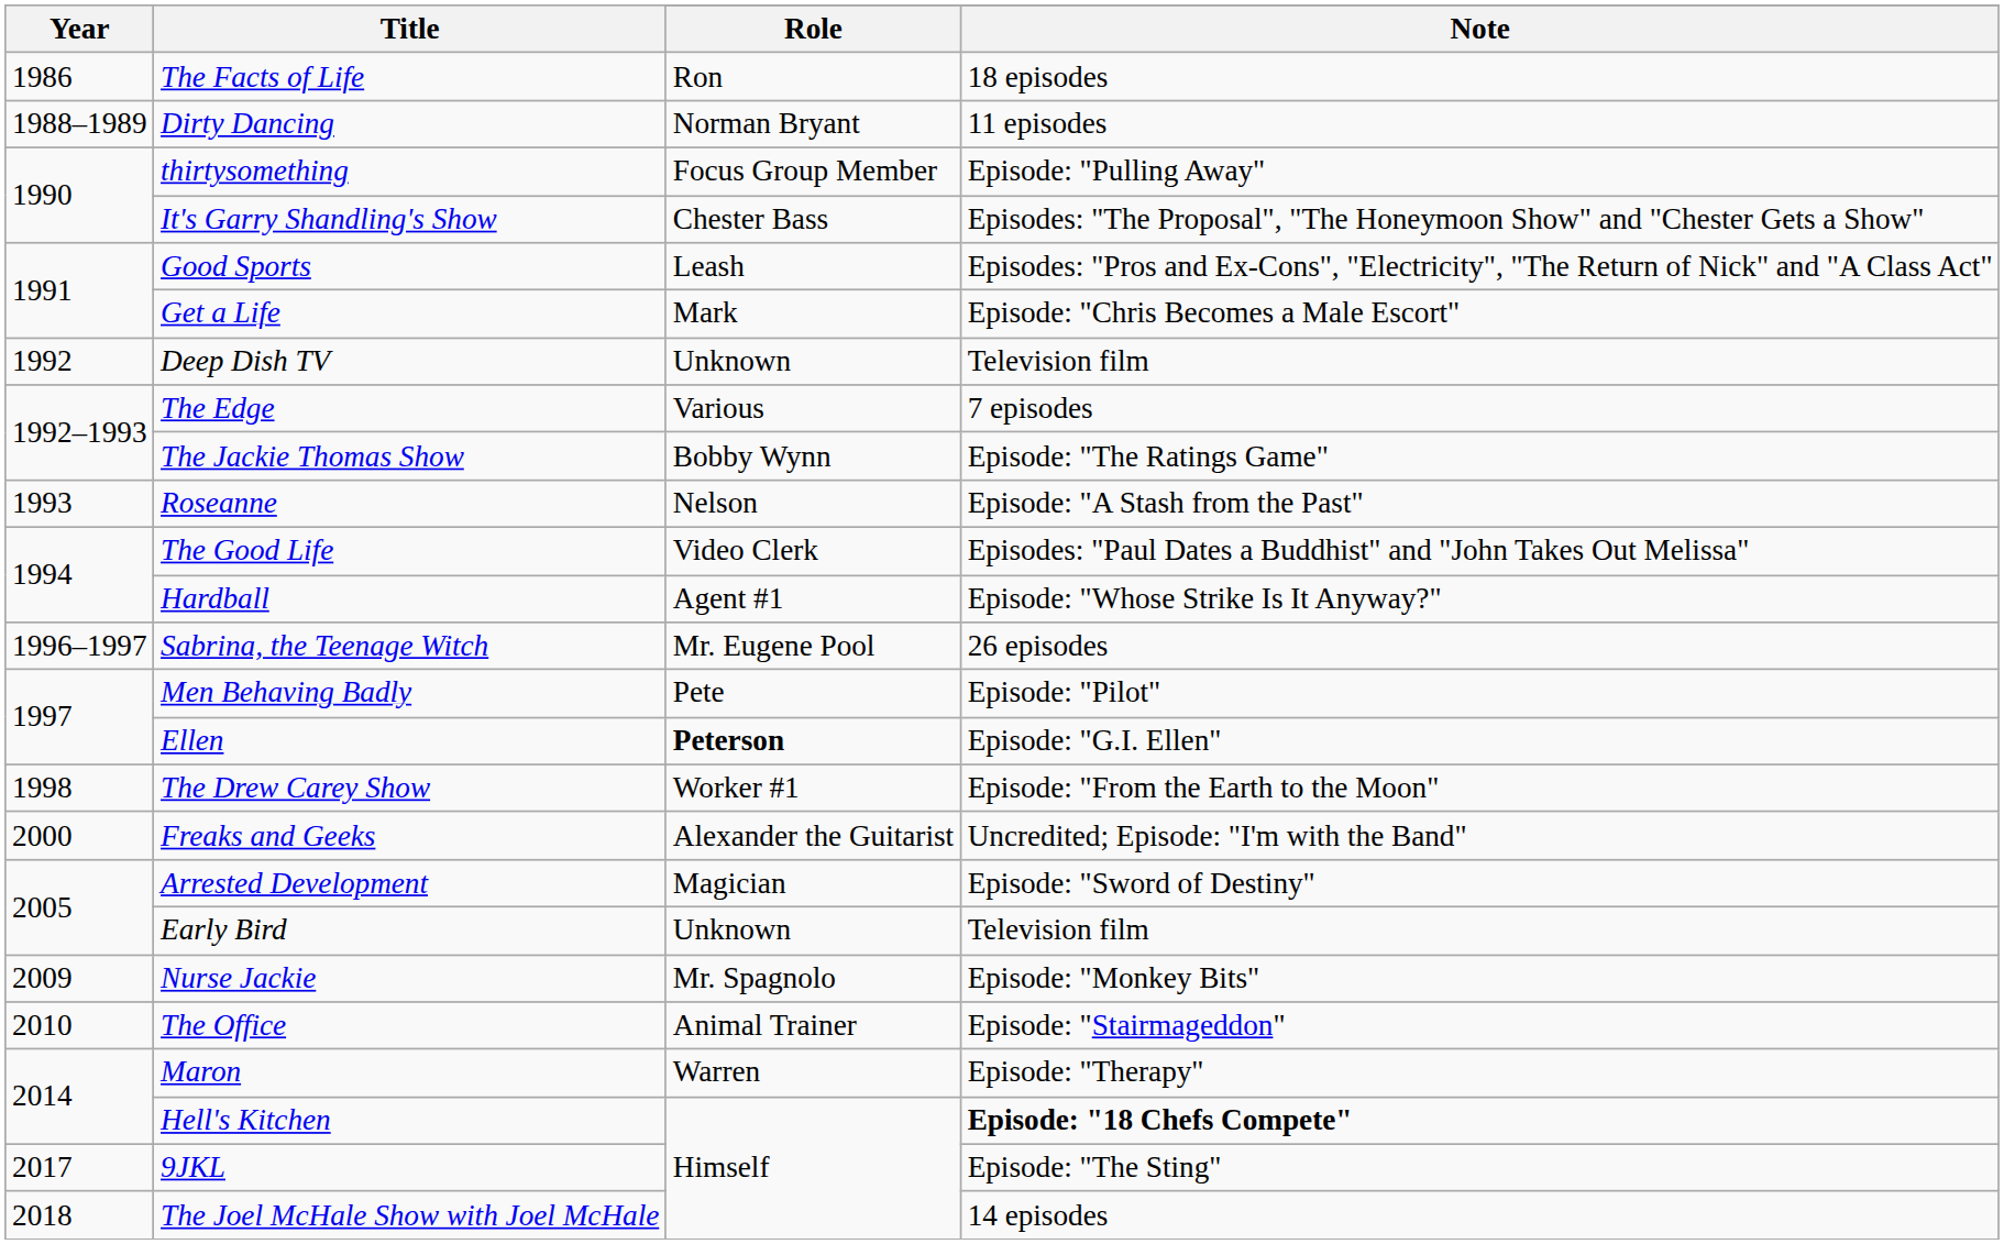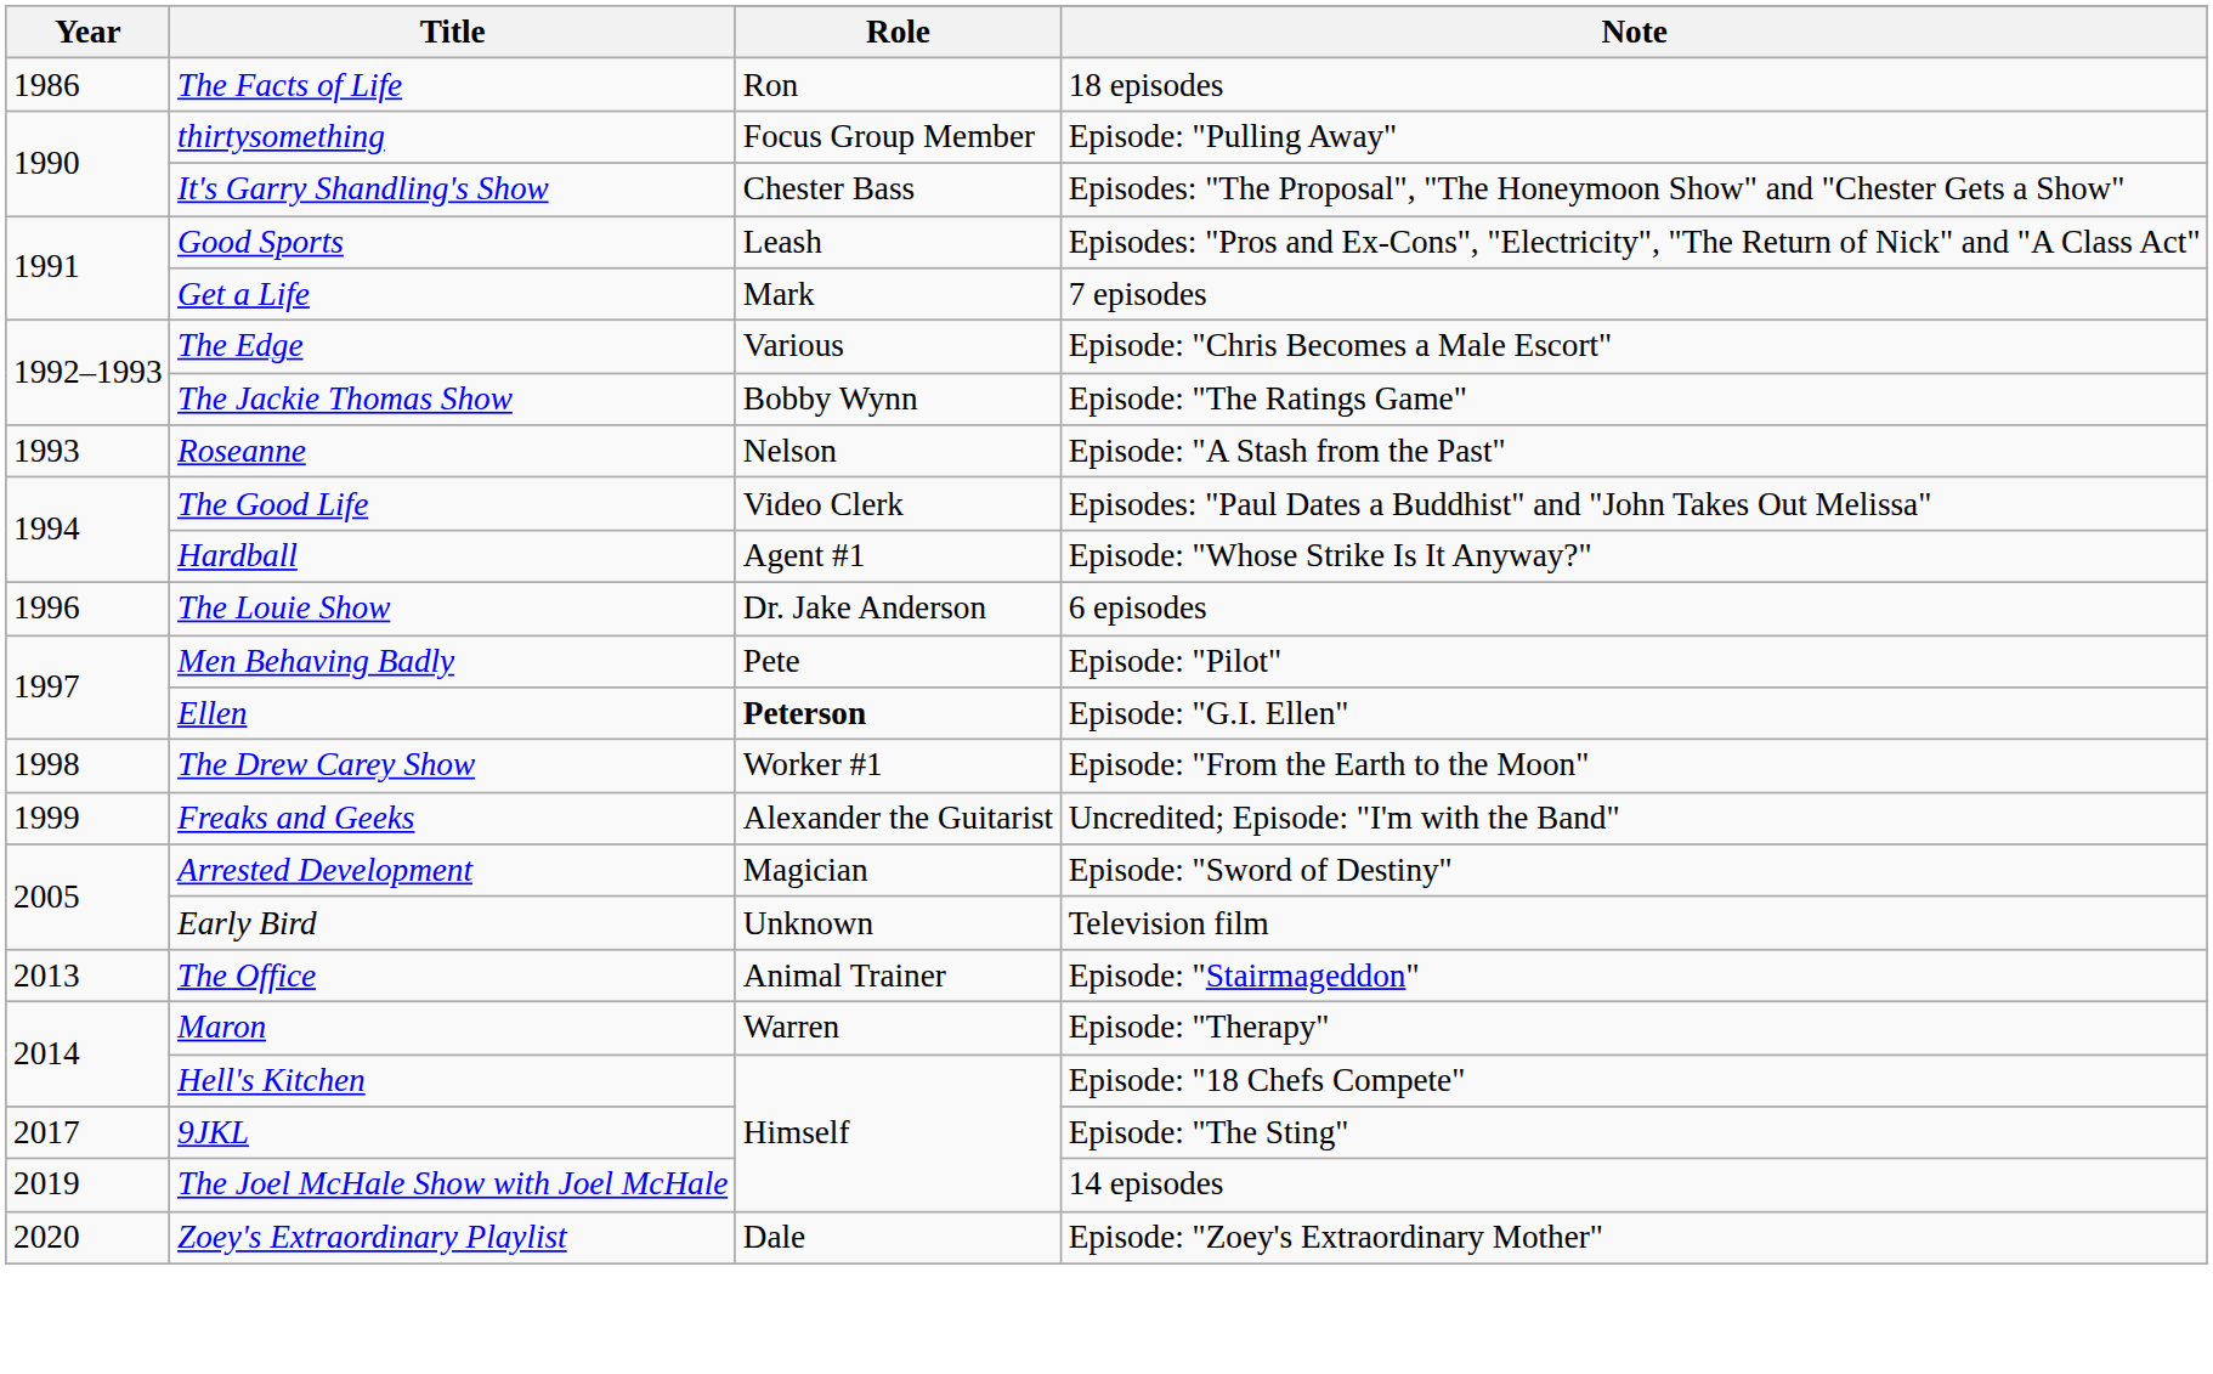 <table class="wikitable sortable plainrowheaders">
 <tr>
 <th rowspan="2">Year</th>
 <th rowspan="2">Title</th>
 </tr>
 <tr>
 <th>Role</th>
 <th>Note</th>
 </tr>
 <tr>
 <td>1986</td>
 <td><em><a href='#'>The Facts of Life</a></em></td>
 <td>Ron</td>
 <td>18 episodes</td>
-</tr>
-<tr>
-<td>1988–1989</td>
-<td><em><a href='#'>Dirty Dancing</a></em></td>
-<td>Norman Bryant</td>
-<td>11 episodes</td>
 </tr>
 <tr>
 <td rowspan="2">1990</td>
 <td><em><a href='#'>thirtysomething</a></em></td>
 <td>Focus Group Member</td>
 <td>Episode: "Pulling Away"</td>
 </tr>
 <tr>
 <td><em><a href='#'>It's Garry Shandling's Show</a></em></td>
 <td>Chester Bass</td>
 <td>Episodes: "The Proposal", "The Honeymoon Show" and "Chester Gets a Show"</td>
 </tr>
 <tr>
 <td rowspan="2">1991</td>
 <td><em><a href='#'>Good Sports</a></em></td>
 <td>Leash</td>
 <td>Episodes: "Pros and Ex-Cons", "Electricity", "The Return of Nick" and "A Class Act"</td>
 </tr>
 <tr>
 <td><em><a href='#'>Get a Life</a></em></td>
 <td>Mark</td>
-<td>Episode: "Chris Becomes a Male Escort"</td>
-</tr>
-<tr>
-<td>1992</td>
-<td><em>Deep Dish TV</em></td>
-<td>Unknown</td>
-<td>Television film</td>
+<td>7 episodes</td>
 </tr>
 <tr>
 <td rowspan="2">1992–1993</td>
 <td><em><a href='#'>The Edge</a></em></td>
 <td>Various</td>
-<td>7 episodes</td>
+<td>Episode: "Chris Becomes a Male Escort"</td>
 </tr>
 <tr>
 <td><em><a href='#'>The Jackie Thomas Show</a></em></td>
 <td>Bobby Wynn</td>
 <td>Episode: "The Ratings Game"</td>
 </tr>
 <tr>
 <td>1993</td>
 <td><em><a href='#'>Roseanne</a></em></td>
 <td>Nelson</td>
 <td>Episode: "A Stash from the Past"</td>
 </tr>
 <tr>
 <td rowspan="2">1994</td>
 <td><em><a href='#'>The Good Life</a></em></td>
 <td>Video Clerk</td>
 <td>Episodes: "Paul Dates a Buddhist" and "John Takes Out Melissa"</td>
 </tr>
 <tr>
 <td><em><a href='#'>Hardball</a></em></td>
 <td>Agent #1</td>
 <td>Episode: "Whose Strike Is It Anyway?"</td>
 </tr>
 <tr>
-<td>1996–1997</td>
-<td><em><a href='#'>Sabrina, the Teenage Witch</a></em></td>
-<td>Mr. Eugene Pool</td>
-<td>26 episodes</td>
+<td>1996</td>
+<td><em><a href='#'>The Louie Show</a></em></td>
+<td>Dr. Jake Anderson</td>
+<td>6 episodes</td>
 </tr>
 <tr>
 <td rowspan="2">1997</td>
 <td><em><a href='#'>Men Behaving Badly</a></em></td>
 <td>Pete</td>
 <td>Episode: "Pilot"</td>
 </tr>
 <tr>
 <td><em><a href='#'>Ellen</a></em></td>
 <td><strong>Peterson</strong></td>
 <td>Episode: "G.I. Ellen"</td>
 </tr>
 <tr>
 <td>1998</td>
 <td><em><a href='#'>The Drew Carey Show</a></em></td>
 <td>Worker #1</td>
 <td>Episode: "From the Earth to the Moon"</td>
 </tr>
 <tr>
-<td>2000</td>
+<td>1999</td>
 <td><em><a href='#'>Freaks and Geeks</a></em></td>
 <td>Alexander the Guitarist</td>
 <td>Uncredited; Episode: "I'm with the Band"</td>
 </tr>
 <tr>
 <td rowspan="2">2005</td>
 <td><em><a href='#'>Arrested Development</a></em></td>
 <td>Magician</td>
 <td>Episode: "Sword of Destiny"</td>
 </tr>
 <tr>
 <td><em>Early Bird</em></td>
 <td>Unknown</td>
 <td>Television film</td>
 </tr>
 <tr>
-<td>2009</td>
-<td><em><a href='#'>Nurse Jackie</a></em></td>
-<td>Mr. Spagnolo</td>
-<td>Episode: "Monkey Bits"</td>
-</tr>
-<tr>
-<td>2010</td>
+<td>2013</td>
 <td><a href='#'><em>The Office</em></a></td>
 <td>Animal Trainer</td>
 <td>Episode: "<a href='#'>Stairmageddon</a>"</td>
 </tr>
 <tr>
 <td rowspan="2">2014</td>
 <td><em><a href='#'>Maron</a></em></td>
 <td>Warren</td>
 <td>Episode: "Therapy"</td>
 </tr>
 <tr>
 <td><em><a href='#'>Hell's Kitchen</a></em></td>
 <td rowspan=3>Himself</td>
-<td><strong>Episode: "18 Chefs Compete"</strong></td>
+<td>Episode: "18 Chefs Compete"</td>
 </tr>
 <tr>
 <td>2017</td>
 <td><em><a href='#'>9JKL</a></em></td>
 <td>Episode: "The Sting"</td>
 </tr>
 <tr>
-<td>2018</td>
+<td>2019</td>
 <td><em><a href='#'>The Joel McHale Show with Joel McHale</a></em></td>
 <td>14 episodes</td>
 </tr>
+<tr>
+<td>2020</td>
+<td><em><a href='#'>Zoey's Extraordinary Playlist</a></em></td>
+<td>Dale</td>
+<td>Episode: "Zoey's Extraordinary Mother"</td>
+</tr>
 </table>
